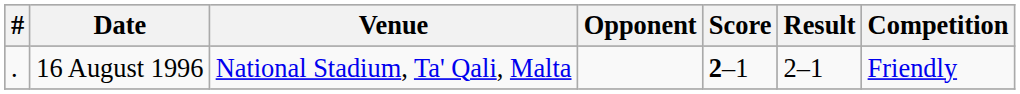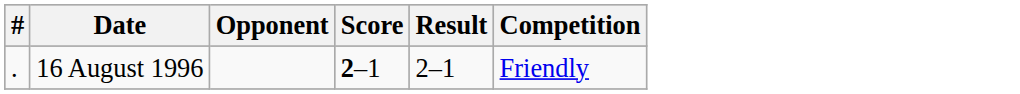 <table class="wikitable">
 <tr>
 <th>#</th>
 <th>Date</th>
-<th>Venue</th>
 <th>Opponent</th>
 <th>Score</th>
 <th>Result</th>
 <th>Competition</th>
 </tr>
 <tr>
 <td>.</td>
 <td>16 August 1996</td>
-<td><a href='#'>National Stadium</a>, <a href='#'>Ta' Qali</a>, <a href='#'>Malta</a></td>
 <td></td>
 <td><strong>2</strong>–1</td>
 <td>2–1</td>
 <td><a href='#'>Friendly</a></td>
 </tr>
 </table>
